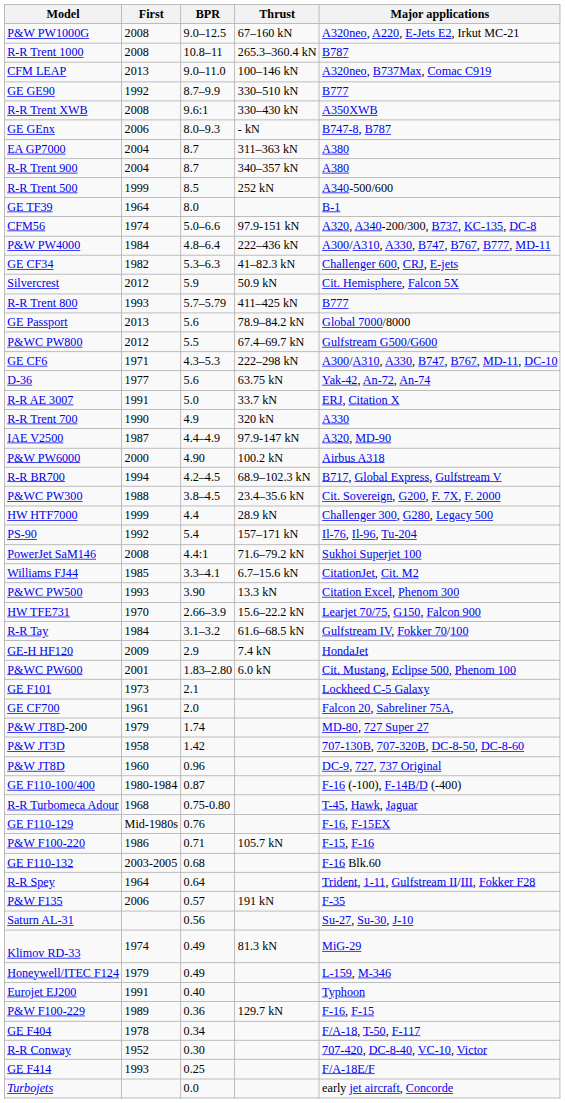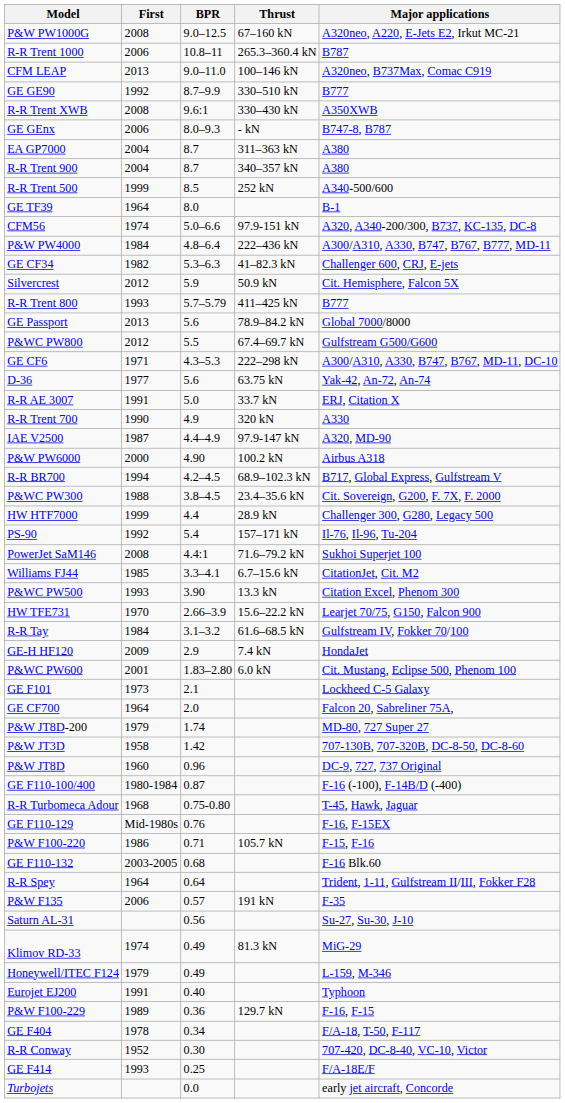 <table class="wikitable sortable">
 <tr>
 <th>Model</th>
 <th>First</th>
 <th>BPR</th>
 <th>Thrust</th>
 <th>Major applications</th>
 </tr>
 <tr>
 <td><a href='#'>P&W PW1000G</a></td>
 <td>2008</td>
 <td>9.0–12.5</td>
 <td>67–160 kN</td>
 <td><a href='#'>A320neo</a>, <a href='#'>A220</a>, <a href='#'>E-Jets E2</a>, Irkut MC-21</td>
 </tr>
 <tr>
 <td><a href='#'>R-R Trent 1000</a></td>
-<td>2008</td>
+<td>2006</td>
 <td>10.8–11</td>
 <td>265.3–360.4 kN</td>
 <td><a href='#'>B787</a></td>
 </tr>
 <tr>
 <td><a href='#'>CFM LEAP</a></td>
 <td>2013</td>
 <td>9.0–11.0</td>
 <td>100–146 kN</td>
 <td><a href='#'>A320neo</a>, <a href='#'>B737Max</a>, <a href='#'>Comac C919</a></td>
 </tr>
 <tr>
 <td><a href='#'>GE GE90</a></td>
 <td>1992</td>
 <td>8.7–9.9</td>
 <td>330–510 kN</td>
 <td><a href='#'>B777</a></td>
 </tr>
 <tr>
 <td><a href='#'>R-R Trent XWB</a></td>
 <td>2008</td>
 <td>9.6:1</td>
 <td>330–430 kN</td>
 <td><a href='#'>A350XWB</a></td>
 </tr>
 <tr>
 <td><a href='#'>GE GEnx</a></td>
 <td>2006</td>
 <td>8.0–9.3</td>
 <td>- kN</td>
 <td><a href='#'>B747-8</a>, <a href='#'>B787</a></td>
 </tr>
 <tr>
 <td><a href='#'>EA GP7000</a></td>
 <td>2004</td>
 <td>8.7</td>
 <td>311–363 kN</td>
 <td><a href='#'>A380</a></td>
 </tr>
 <tr>
 <td><a href='#'>R-R Trent 900</a></td>
 <td>2004</td>
 <td>8.7</td>
 <td>340–357 kN</td>
 <td><a href='#'>A380</a></td>
 </tr>
 <tr>
 <td><a href='#'>R-R Trent 500</a></td>
 <td>1999</td>
 <td>8.5</td>
 <td>252 kN</td>
 <td><a href='#'>A340</a>-500/600</td>
 </tr>
 <tr>
 <td><a href='#'>GE TF39</a></td>
 <td>1964</td>
 <td>8.0</td>
 <td></td>
 <td><a href='#'>B-1</a></td>
 </tr>
 <tr>
 <td><a href='#'>CFM56</a></td>
 <td>1974</td>
 <td>5.0–6.6</td>
 <td>97.9-151 kN</td>
 <td><a href='#'>A320</a>, <a href='#'>A340</a>-200/300, <a href='#'>B737</a>, <a href='#'>KC-135</a>, <a href='#'>DC-8</a></td>
 </tr>
 <tr>
 <td><a href='#'>P&W PW4000</a></td>
 <td>1984</td>
 <td>4.8–6.4</td>
 <td>222–436 kN</td>
 <td><a href='#'>A300</a>/<a href='#'>A310</a>, <a href='#'>A330</a>, <a href='#'>B747</a>, <a href='#'>B767</a>, <a href='#'>B777</a>, <a href='#'>MD-11</a></td>
 </tr>
 <tr>
 <td><a href='#'>GE CF34</a></td>
 <td>1982</td>
 <td>5.3–6.3</td>
 <td>41–82.3 kN</td>
 <td><a href='#'>Challenger 600</a>, <a href='#'>CRJ</a>, <a href='#'>E-jets</a></td>
 </tr>
 <tr>
 <td><a href='#'>Silvercrest</a></td>
 <td>2012</td>
 <td>5.9</td>
 <td>50.9 kN</td>
 <td><a href='#'>Cit. Hemisphere</a>, <a href='#'>Falcon 5X</a></td>
 </tr>
 <tr>
 <td><a href='#'>R-R Trent 800</a></td>
 <td>1993</td>
 <td>5.7–5.79</td>
 <td>411–425 kN</td>
 <td><a href='#'>B777</a></td>
 </tr>
 <tr>
 <td><a href='#'>GE Passport</a></td>
 <td>2013</td>
 <td>5.6</td>
 <td>78.9–84.2 kN</td>
 <td><a href='#'>Global 7000</a>/8000</td>
 </tr>
 <tr>
 <td><a href='#'>P&WC PW800</a></td>
 <td>2012</td>
 <td>5.5</td>
 <td>67.4–69.7 kN</td>
 <td><a href='#'>Gulfstream G500/G600</a></td>
 </tr>
 <tr>
 <td><a href='#'>GE CF6</a></td>
 <td>1971</td>
 <td>4.3–5.3</td>
 <td>222–298 kN</td>
 <td><a href='#'>A300</a>/<a href='#'>A310</a>, <a href='#'>A330</a>, <a href='#'>B747</a>, <a href='#'>B767</a>, <a href='#'>MD-11</a>, <a href='#'>DC-10</a></td>
 </tr>
 <tr>
 <td><a href='#'>D-36</a></td>
 <td>1977</td>
 <td>5.6</td>
 <td>63.75 kN</td>
 <td><a href='#'>Yak-42</a>, <a href='#'>An-72</a>, <a href='#'>An-74</a></td>
 </tr>
 <tr>
 <td><a href='#'>R-R AE 3007</a></td>
 <td>1991</td>
 <td>5.0</td>
 <td>33.7 kN</td>
 <td><a href='#'>ERJ</a>, <a href='#'>Citation X</a></td>
 </tr>
 <tr>
 <td><a href='#'>R-R Trent 700</a></td>
 <td>1990</td>
 <td>4.9</td>
 <td>320 kN</td>
 <td><a href='#'>A330</a></td>
 </tr>
 <tr>
 <td><a href='#'>IAE V2500</a></td>
 <td>1987</td>
 <td>4.4–4.9</td>
 <td>97.9-147 kN</td>
 <td><a href='#'>A320</a>, <a href='#'>MD-90</a></td>
 </tr>
 <tr>
 <td><a href='#'>P&W PW6000</a></td>
 <td>2000</td>
 <td>4.90</td>
 <td>100.2 kN</td>
 <td><a href='#'>Airbus A318</a></td>
 </tr>
 <tr>
 <td><a href='#'>R-R BR700</a></td>
 <td>1994</td>
 <td>4.2–4.5</td>
 <td>68.9–102.3 kN</td>
 <td><a href='#'>B717</a>, <a href='#'>Global Express</a>, <a href='#'>Gulfstream V</a></td>
 </tr>
 <tr>
 <td><a href='#'>P&WC PW300</a></td>
 <td>1988</td>
 <td>3.8–4.5</td>
 <td>23.4–35.6 kN</td>
 <td><a href='#'>Cit. Sovereign</a>, <a href='#'>G200</a>, <a href='#'>F. 7X</a>, <a href='#'>F. 2000</a></td>
 </tr>
 <tr>
 <td><a href='#'>HW HTF7000</a></td>
 <td>1999</td>
 <td>4.4</td>
 <td>28.9 kN</td>
 <td><a href='#'>Challenger 300</a>, <a href='#'>G280</a>, <a href='#'>Legacy 500</a></td>
 </tr>
 <tr>
 <td><a href='#'>PS-90</a></td>
 <td>1992</td>
 <td>5.4</td>
 <td>157–171 kN</td>
 <td><a href='#'>Il-76</a>, <a href='#'>Il-96</a>, <a href='#'>Tu-204</a></td>
 </tr>
 <tr>
 <td><a href='#'>PowerJet SaM146</a></td>
 <td>2008</td>
 <td>4.4:1</td>
 <td>71.6–79.2 kN</td>
 <td><a href='#'>Sukhoi Superjet 100</a></td>
 </tr>
 <tr>
 <td><a href='#'>Williams FJ44</a></td>
 <td>1985</td>
 <td>3.3–4.1</td>
 <td>6.7–15.6 kN</td>
 <td><a href='#'>CitationJet</a>, <a href='#'>Cit. M2</a></td>
 </tr>
 <tr>
 <td><a href='#'>P&WC PW500</a></td>
 <td>1993</td>
 <td>3.90</td>
 <td>13.3 kN</td>
 <td><a href='#'>Citation Excel</a>, <a href='#'>Phenom 300</a></td>
 </tr>
 <tr>
 <td><a href='#'>HW TFE731</a></td>
 <td>1970</td>
 <td>2.66–3.9</td>
 <td>15.6–22.2 kN</td>
 <td><a href='#'>Learjet 70/75</a>, <a href='#'>G150</a>, <a href='#'>Falcon 900</a></td>
 </tr>
 <tr>
 <td><a href='#'>R-R Tay</a></td>
 <td>1984</td>
 <td>3.1–3.2</td>
 <td>61.6–68.5 kN</td>
 <td><a href='#'>Gulfstream IV</a>, <a href='#'>Fokker 70</a>/<a href='#'>100</a></td>
 </tr>
 <tr>
 <td><a href='#'>GE-H HF120</a></td>
 <td>2009</td>
 <td>2.9</td>
 <td>7.4 kN</td>
 <td><a href='#'>HondaJet</a></td>
 </tr>
 <tr>
 <td><a href='#'>P&WC PW600</a></td>
 <td>2001</td>
 <td>1.83–2.80</td>
 <td>6.0 kN</td>
 <td><a href='#'>Cit. Mustang</a>, <a href='#'>Eclipse 500</a>, <a href='#'>Phenom 100</a></td>
 </tr>
 <tr>
 <td><a href='#'>GE F101</a></td>
 <td>1973</td>
 <td>2.1</td>
 <td></td>
 <td><a href='#'>Lockheed C-5 Galaxy</a></td>
 </tr>
 <tr>
 <td><a href='#'>GE CF700</a></td>
-<td>1961</td>
+<td>1964</td>
 <td>2.0</td>
 <td></td>
 <td><a href='#'>Falcon 20</a>, <a href='#'>Sabreliner 75A</a>,</td>
 </tr>
 <tr>
 <td><a href='#'>P&W JT8D</a>-200</td>
 <td>1979</td>
 <td>1.74</td>
 <td></td>
 <td><a href='#'>MD-80</a>, <a href='#'>727 Super 27</a></td>
 </tr>
 <tr>
 <td><a href='#'>P&W JT3D</a></td>
 <td>1958</td>
 <td>1.42</td>
 <td></td>
 <td><a href='#'>707-130B</a>, <a href='#'>707-320B</a>, <a href='#'>DC-8-50</a>, <a href='#'>DC-8-60</a></td>
 </tr>
 <tr>
 <td><a href='#'>P&W JT8D</a></td>
 <td>1960</td>
 <td>0.96</td>
 <td></td>
 <td><a href='#'>DC-9</a>, <a href='#'>727</a>, <a href='#'>737 Original</a></td>
 </tr>
 <tr>
 <td><a href='#'>GE F110-100/400</a></td>
 <td>1980-1984</td>
 <td>0.87</td>
 <td></td>
 <td><a href='#'>F-16</a> (-100), <a href='#'>F-14B/D</a> (-400)</td>
 </tr>
 <tr>
 <td><a href='#'>R-R Turbomeca Adour</a></td>
 <td>1968</td>
 <td>0.75-0.80</td>
 <td></td>
 <td><a href='#'>T-45</a>,  <a href='#'>Hawk</a>,  <a href='#'>Jaguar</a></td>
 </tr>
 <tr>
 <td><a href='#'>GE F110-129</a></td>
 <td>Mid-1980s</td>
 <td>0.76</td>
 <td></td>
 <td><a href='#'>F-16</a>, <a href='#'>F-15EX</a></td>
 </tr>
 <tr>
 <td><a href='#'>P&W F100-220</a></td>
 <td>1986</td>
 <td>0.71</td>
 <td>105.7 kN</td>
 <td><a href='#'>F-15</a>, <a href='#'>F-16</a></td>
 </tr>
 <tr>
 <td><a href='#'>GE F110-132</a></td>
 <td>2003-2005</td>
 <td>0.68</td>
 <td></td>
 <td><a href='#'>F-16</a> Blk.60</td>
 </tr>
 <tr>
 <td><a href='#'>R-R Spey</a></td>
 <td>1964</td>
 <td>0.64</td>
 <td></td>
 <td><a href='#'>Trident</a>, <a href='#'>1-11</a>, <a href='#'>Gulfstream II</a>/<a href='#'>III</a>, <a href='#'>Fokker F28</a></td>
 </tr>
 <tr>
 <td><a href='#'>P&W F135</a></td>
 <td>2006</td>
 <td>0.57</td>
 <td>191 kN</td>
 <td><a href='#'>F-35</a></td>
 </tr>
 <tr>
 <td><a href='#'>Saturn AL-31</a></td>
 <td></td>
 <td>0.56</td>
 <td></td>
 <td><a href='#'>Su-27</a>, <a href='#'>Su-30</a>, <a href='#'>J-10</a></td>
 </tr>
 <tr>
 <td><br><a href='#'>Klimov RD-33</a></td>
 <td>1974</td>
 <td>0.49</td>
 <td>81.3 kN</td>
 <td><a href='#'>MiG-29</a></td>
 </tr>
 <tr>
 <td><a href='#'>Honeywell/ITEC F124</a></td>
 <td>1979</td>
 <td>0.49</td>
 <td></td>
 <td><a href='#'>L-159</a>, <a href='#'>M-346</a></td>
 </tr>
 <tr>
 <td><a href='#'>Eurojet EJ200</a></td>
 <td>1991</td>
 <td>0.40</td>
 <td></td>
 <td><a href='#'>Typhoon</a></td>
 </tr>
 <tr>
 <td><a href='#'>P&W F100-229</a></td>
 <td>1989</td>
 <td>0.36</td>
 <td>129.7 kN</td>
 <td><a href='#'>F-16</a>, <a href='#'>F-15</a></td>
 </tr>
 <tr>
 <td><a href='#'>GE F404</a></td>
 <td>1978</td>
 <td>0.34</td>
 <td></td>
 <td><a href='#'>F/A-18</a>, <a href='#'>T-50</a>, <a href='#'>F-117</a></td>
 </tr>
 <tr>
 <td><a href='#'>R-R Conway</a></td>
 <td>1952</td>
 <td>0.30</td>
 <td></td>
 <td><a href='#'>707-420</a>, <a href='#'>DC-8-40</a>, <a href='#'>VC-10</a>, <a href='#'>Victor</a></td>
 </tr>
 <tr>
 <td><a href='#'>GE F414</a></td>
 <td>1993</td>
 <td>0.25</td>
 <td></td>
 <td><a href='#'>F/A-18E/F</a></td>
 </tr>
 <tr>
 <td><a href='#'><em>Turbojets</em></a></td>
 <td></td>
 <td>0.0</td>
 <td></td>
 <td>early <a href='#'>jet aircraft</a>, <a href='#'>Concorde</a></td>
 </tr>
 </table>
